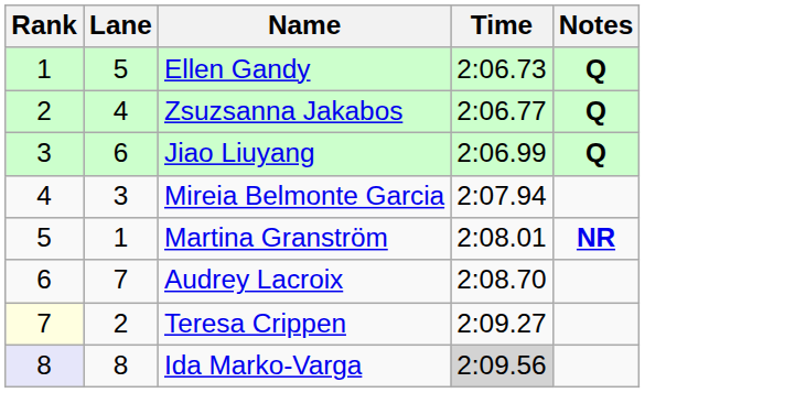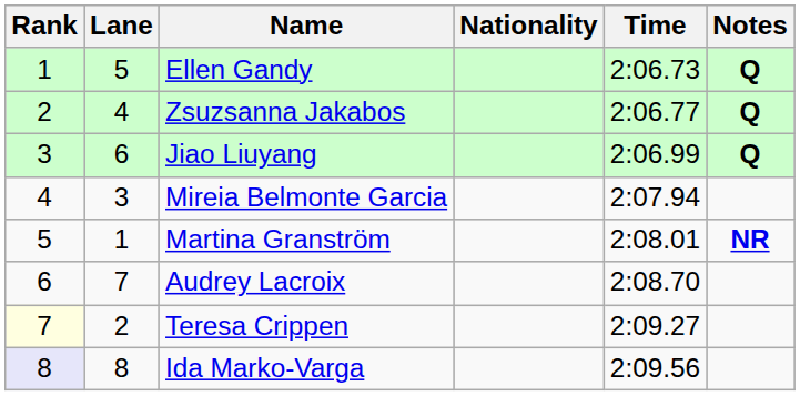 <table class="wikitable sortable" style="text-align:center">
 <tr>
 <th>Rank</th>
 <th>Lane</th>
 <th>Name</th>
+<th>Nationality</th>
 <th>Time</th>
 <th>Notes</th>
 </tr>
 <tr bgcolor=ccffcc>
 <td>1</td>
 <td>5</td>
 <td align=left><a href='#'>Ellen Gandy</a></td>
+<td align=left></td>
 <td>2:06.73</td>
 <td><strong>Q</strong></td>
 </tr>
 <tr bgcolor=ccffcc>
 <td>2</td>
 <td>4</td>
 <td align=left><a href='#'>Zsuzsanna Jakabos</a></td>
+<td align=left></td>
 <td>2:06.77</td>
 <td><strong>Q</strong></td>
 </tr>
 <tr bgcolor=ccffcc>
 <td>3</td>
 <td>6</td>
 <td align=left><a href='#'>Jiao Liuyang</a></td>
+<td align=left></td>
 <td>2:06.99</td>
 <td><strong>Q</strong></td>
 </tr>
 <tr>
 <td>4</td>
 <td>3</td>
 <td align=left><a href='#'>Mireia Belmonte Garcia</a></td>
+<td align=left></td>
 <td>2:07.94</td>
 <td></td>
 </tr>
 <tr>
 <td>5</td>
 <td>1</td>
 <td align=left><a href='#'>Martina Granström</a></td>
+<td align=left></td>
 <td>2:08.01</td>
 <td><strong><a href='#'>NR</a></strong></td>
 </tr>
 <tr>
 <td>6</td>
 <td>7</td>
 <td align=left><a href='#'>Audrey Lacroix</a></td>
+<td align=left></td>
 <td>2:08.70</td>
 <td></td>
 </tr>
 <tr>
 <td style="background: lightyellow;">7</td>
 <td>2</td>
 <td align=left><a href='#'>Teresa Crippen</a></td>
+<td align=left></td>
 <td>2:09.27</td>
 <td></td>
 </tr>
 <tr>
 <td style="background: lavender;">8</td>
 <td>8</td>
 <td align=left><a href='#'>Ida Marko-Varga</a></td>
-<td style="background: lightgrey;">2:09.56</td>
+<td align=left></td>
+<td>2:09.56</td>
 <td></td>
 </tr>
 </table>
